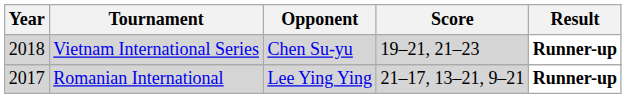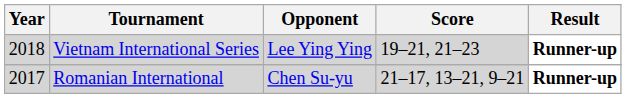 <table class="sortable wikitable" style="font-size: 90%;">
 <tr>
 <th>Year</th>
 <th>Tournament</th>
 <th>Opponent</th>
 <th>Score</th>
 <th>Result</th>
 </tr>
 <tr style="background:#D5D5D5">
 <td align="center">2018</td>
 <td align="left"><a href='#'>Vietnam International Series</a></td>
-<td align="left"> <a href='#'>Chen Su-yu</a></td>
+<td align="left"> <a href='#'>Lee Ying Ying</a></td>
 <td align="left">19–21, 21–23</td>
 <td style="text-align:left; background:white"> <strong>Runner-up</strong></td>
 </tr>
 <tr>
 </tr>
 <tr style="background:#D5D5D5">
 <td align="center">2017</td>
 <td align="left"><a href='#'>Romanian International</a></td>
-<td align="left"> <a href='#'>Lee Ying Ying</a></td>
+<td align="left"> <a href='#'>Chen Su-yu</a></td>
 <td align="left">21–17, 13–21, 9–21</td>
 <td style="text-align:left; background:white"> <strong>Runner-up</strong></td>
 </tr>
 </table>
